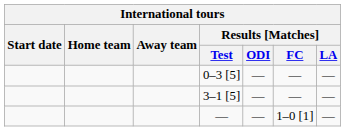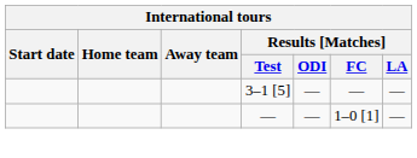 <table class="wikitable">
 <tr>
 <th colspan="7">International tours</th>
 </tr>
 <tr>
 <th rowspan="2">Start date</th>
 <th rowspan="2">Home team</th>
 <th rowspan="2">Away team</th>
 <th colspan="4">Results [Matches]</th>
 </tr>
 <tr>
 <th><a href='#'>Test</a></th>
 <th><a href='#'>ODI</a></th>
 <th><a href='#'>FC</a></th>
 <th><a href='#'>LA</a></th>
 </tr>
 <tr>
 <td><a href='#'></a></td>
 <td></td>
 <td></td>
-<td>0–3 [5]</td>
-<td ; style="text-align:center">—</td>
-<td ; style="text-align:center">—</td>
-<td ; style="text-align:center">—</td>
-</tr>
-<tr>
-<td><a href='#'></a></td>
-<td></td>
-<td></td>
 <td>3–1 [5]</td>
 <td ; style="text-align:center">—</td>
 <td ; style="text-align:center">—</td>
 <td ; style="text-align:center">—</td>
 </tr>
 <tr>
 <td><a href='#'></a></td>
 <td></td>
 <td></td>
 <td ; style="text-align:center">—</td>
 <td ; style="text-align:center">—</td>
 <td>1–0 [1]</td>
 <td ; style="text-align:center">—</td>
 </tr>
 </table>
